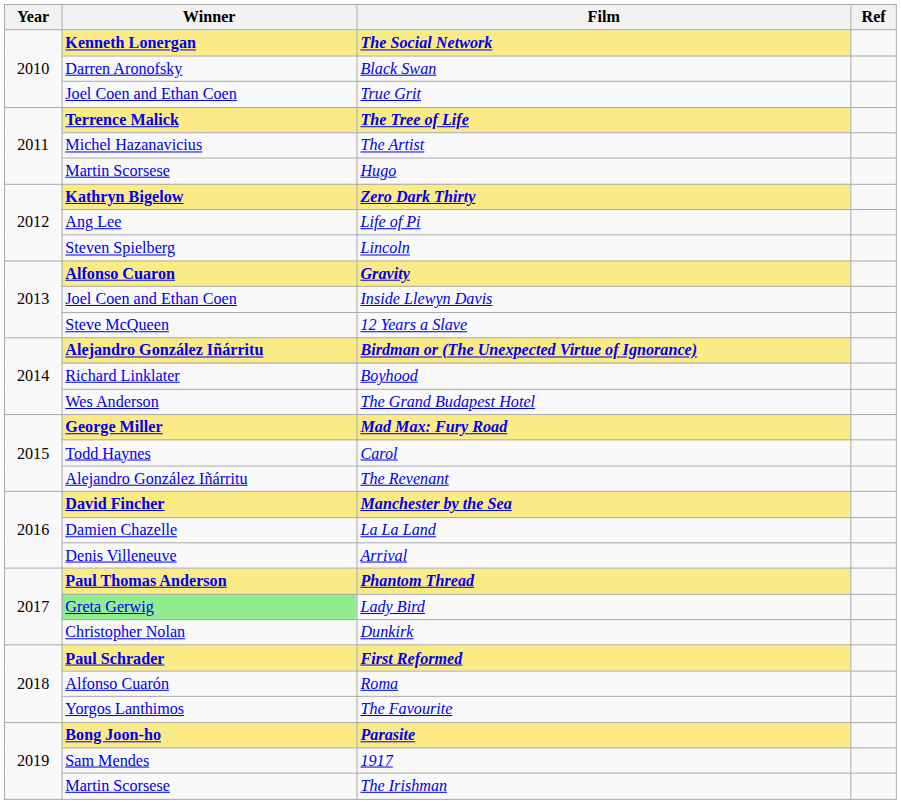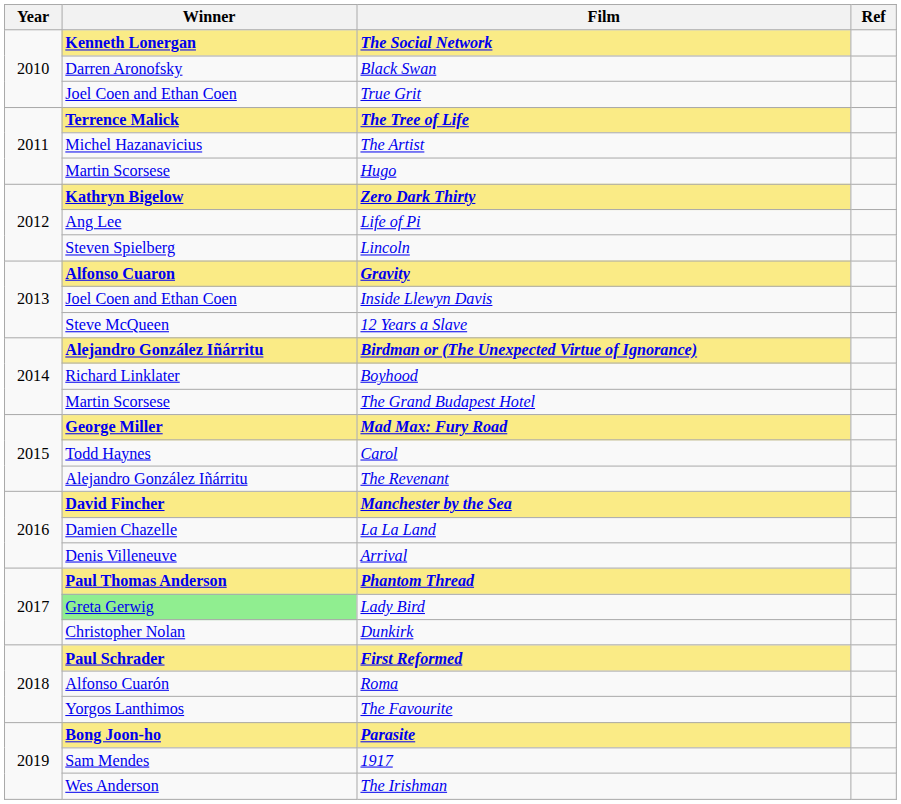 <table class="wikitable" width="100%" cellpadding="5">
 <tr>
 <th>Year</th>
 <th>Winner</th>
 <th>Film</th>
 <th>Ref</th>
 </tr>
 <tr>
 <td rowspan="3" style="text-align:center;">2010</td>
 <td style="background:#FAEB86;"><strong><a href='#'>Kenneth Lonergan</a></strong></td>
 <td style="background:#FAEB86;"><strong><em><a href='#'>The Social Network</a></em></strong></td>
 <td></td>
 </tr>
 <tr>
 <td><a href='#'>Darren Aronofsky</a></td>
 <td><em><a href='#'>Black Swan</a></em></td>
 <td></td>
 </tr>
 <tr>
 <td><a href='#'>Joel Coen and Ethan Coen</a></td>
 <td><em><a href='#'>True Grit</a></em></td>
 <td></td>
 </tr>
 <tr>
 <td rowspan="3" style="text-align:center;">2011</td>
 <td style="background:#FAEB86;"><strong><a href='#'>Terrence Malick</a></strong></td>
 <td style="background:#FAEB86;"><strong><em><a href='#'>The Tree of Life</a></em></strong></td>
 <td></td>
 </tr>
 <tr>
 <td><a href='#'>Michel Hazanavicius</a></td>
 <td><em><a href='#'>The Artist</a></em></td>
 <td></td>
 </tr>
 <tr>
 <td><a href='#'>Martin Scorsese</a></td>
 <td><em><a href='#'>Hugo</a></em></td>
 <td></td>
 </tr>
 <tr>
 <td rowspan="3" style="text-align:center;">2012</td>
 <td style="background:#FAEB86;"><strong><a href='#'>Kathryn Bigelow</a></strong></td>
 <td style="background:#FAEB86;"><strong><em><a href='#'>Zero Dark Thirty</a></em></strong></td>
 <td></td>
 </tr>
 <tr>
 <td><a href='#'>Ang Lee</a></td>
 <td><em><a href='#'>Life of Pi</a></em></td>
 <td></td>
 </tr>
 <tr>
 <td><a href='#'>Steven Spielberg</a></td>
 <td><em><a href='#'>Lincoln</a></em></td>
 <td></td>
 </tr>
 <tr>
 <td rowspan="3" style="text-align:center;">2013</td>
 <td style="background:#FAEB86;"><strong><a href='#'>Alfonso Cuaron</a></strong></td>
 <td style="background:#FAEB86;"><strong><em><a href='#'>Gravity</a></em></strong></td>
 <td></td>
 </tr>
 <tr>
 <td><a href='#'>Joel Coen and Ethan Coen</a></td>
 <td><em><a href='#'>Inside Llewyn Davis</a></em></td>
 <td></td>
 </tr>
 <tr>
 <td><a href='#'>Steve McQueen</a></td>
 <td><em><a href='#'>12 Years a Slave</a></em></td>
 <td></td>
 </tr>
 <tr>
 <td rowspan="3" style="text-align:center;">2014</td>
 <td style="background:#FAEB86;"><strong><a href='#'>Alejandro González Iñárritu</a></strong></td>
 <td style="background:#FAEB86;"><strong><em><a href='#'>Birdman or (The Unexpected Virtue of Ignorance)</a></em></strong></td>
 <td></td>
 </tr>
 <tr>
 <td><a href='#'>Richard Linklater</a></td>
 <td><em><a href='#'>Boyhood</a></em></td>
 <td></td>
 </tr>
 <tr>
-<td><a href='#'>Wes Anderson</a></td>
+<td><a href='#'>Martin Scorsese</a></td>
 <td><em><a href='#'>The Grand Budapest Hotel</a></em></td>
 <td></td>
 </tr>
 <tr>
 <td rowspan="3" style="text-align:center;">2015</td>
 <td style="background:#FAEB86;"><strong><a href='#'>George Miller</a></strong></td>
 <td style="background:#FAEB86;"><strong><em><a href='#'>Mad Max: Fury Road</a></em></strong></td>
 <td></td>
 </tr>
 <tr>
 <td><a href='#'>Todd Haynes</a></td>
 <td><em><a href='#'>Carol</a></em></td>
 <td></td>
 </tr>
 <tr>
 <td><a href='#'>Alejandro González Iñárritu</a></td>
 <td><em><a href='#'>The Revenant</a></em></td>
 <td></td>
 </tr>
 <tr>
 <td rowspan="3" style="text-align:center;">2016</td>
 <td style="background:#FAEB86;"><strong><a href='#'>David Fincher</a></strong></td>
 <td style="background:#FAEB86;"><strong><em><a href='#'>Manchester by the Sea</a></em></strong></td>
 <td></td>
 </tr>
 <tr>
 <td><a href='#'>Damien Chazelle</a></td>
 <td><em><a href='#'>La La Land</a></em></td>
 <td></td>
 </tr>
 <tr>
 <td><a href='#'>Denis Villeneuve</a></td>
 <td><em><a href='#'>Arrival</a></em></td>
 <td></td>
 </tr>
 <tr>
 <td rowspan="3" style="text-align:center;">2017</td>
 <td style="background:#FAEB86;"><strong><a href='#'>Paul Thomas Anderson</a></strong></td>
 <td style="background:#FAEB86;"><strong><em><a href='#'>Phantom Thread</a></em></strong></td>
 <td></td>
 </tr>
 <tr>
 <td style="background: lightgreen;"><a href='#'>Greta Gerwig</a></td>
 <td><em><a href='#'>Lady Bird</a></em></td>
 <td></td>
 </tr>
 <tr>
 <td><a href='#'>Christopher Nolan</a></td>
 <td><em><a href='#'>Dunkirk</a></em></td>
 <td></td>
 </tr>
 <tr>
 <td rowspan="3" style="text-align:center;">2018</td>
 <td style="background:#FAEB86;"><strong><a href='#'>Paul Schrader</a></strong></td>
 <td style="background:#FAEB86;"><strong><em><a href='#'>First Reformed</a></em></strong></td>
 <td></td>
 </tr>
 <tr>
 <td><a href='#'>Alfonso Cuarón</a></td>
 <td><em><a href='#'>Roma</a></em></td>
 <td></td>
 </tr>
 <tr>
 <td><a href='#'>Yorgos Lanthimos</a></td>
 <td><em><a href='#'>The Favourite</a></em></td>
 <td></td>
 </tr>
 <tr>
 <td rowspan="3" style="text-align:center;">2019</td>
 <td style="background:#FAEB86;"><strong><a href='#'>Bong Joon-ho</a></strong></td>
 <td style="background:#FAEB86;"><strong><em><a href='#'>Parasite</a></em></strong></td>
 <td></td>
 </tr>
 <tr>
 <td><a href='#'>Sam Mendes</a></td>
 <td><em><a href='#'>1917</a></em></td>
 <td></td>
 </tr>
 <tr>
-<td><a href='#'>Martin Scorsese</a></td>
+<td><a href='#'>Wes Anderson</a></td>
 <td><em><a href='#'>The Irishman</a></em></td>
 <td></td>
 </tr>
 </table>
